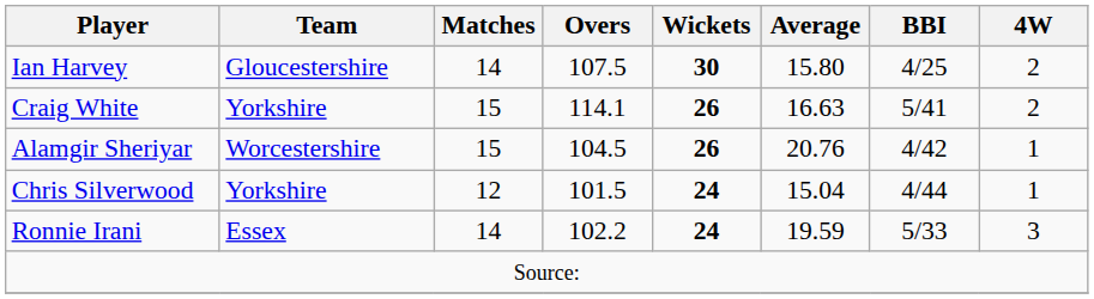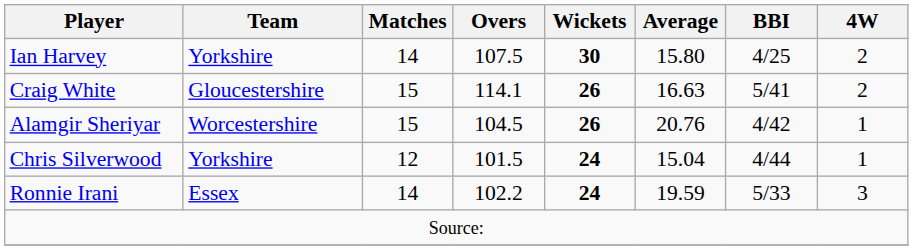 <table class="wikitable" style="text-align:center;">
 <tr>
 <th width=125>Player</th>
 <th width=125>Team</th>
 <th width=60>Matches</th>
 <th width=60>Overs</th>
 <th width=60>Wickets</th>
 <th width=60>Average</th>
 <th width=60>BBI</th>
 <th width=60>4W</th>
 </tr>
 <tr>
 <td align="left"><a href='#'>Ian Harvey</a></td>
-<td align="left"><a href='#'>Gloucestershire</a></td>
+<td align="left"><a href='#'>Yorkshire</a></td>
 <td>14</td>
 <td>107.5</td>
 <td><strong>30</strong></td>
 <td>15.80</td>
 <td>4/25</td>
 <td>2</td>
 </tr>
 <tr>
 <td align="left"><a href='#'>Craig White</a></td>
-<td align="left"><a href='#'>Yorkshire</a></td>
+<td align="left"><a href='#'>Gloucestershire</a></td>
 <td>15</td>
 <td>114.1</td>
 <td><strong>26</strong></td>
 <td>16.63</td>
 <td>5/41</td>
 <td>2</td>
 </tr>
 <tr>
 <td align="left"><a href='#'>Alamgir Sheriyar</a></td>
 <td align="left"><a href='#'>Worcestershire</a></td>
 <td>15</td>
 <td>104.5</td>
 <td><strong>26</strong></td>
 <td>20.76</td>
 <td>4/42</td>
 <td>1</td>
 </tr>
 <tr>
 <td align="left"><a href='#'>Chris Silverwood</a></td>
 <td align="left"><a href='#'>Yorkshire</a></td>
 <td>12</td>
 <td>101.5</td>
 <td><strong>24</strong></td>
 <td>15.04</td>
 <td>4/44</td>
 <td>1</td>
 </tr>
 <tr>
 <td align="left"><a href='#'>Ronnie Irani</a></td>
 <td align="left"><a href='#'>Essex</a></td>
 <td>14</td>
 <td>102.2</td>
 <td><strong>24</strong></td>
 <td>19.59</td>
 <td>5/33</td>
 <td>3</td>
 </tr>
 <tr>
 <td colspan=8><small>Source:</small></td>
 </tr>
 <tr>
 </tr>
 </table>
